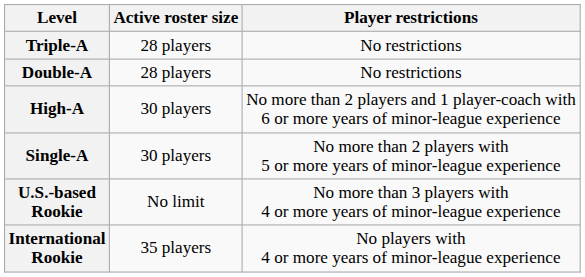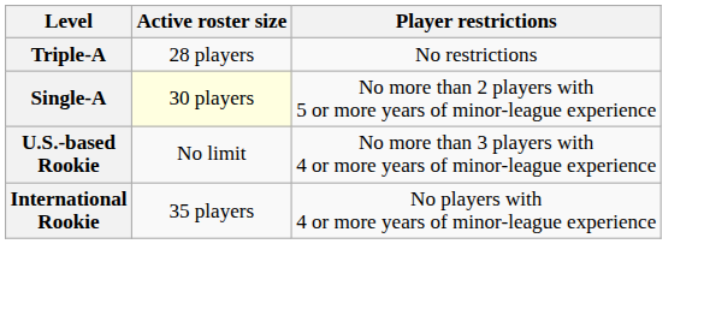 <table class="wikitable plainrowheaders" style="text-align:center;">
 <tr>
 <th scope="col">Level</th>
 <th scope="col">Active roster size</th>
 <th scope="col">Player restrictions</th>
 </tr>
 <tr>
 <th scope="row">Triple-A</th>
 <td>28 players</td>
 <td>No restrictions</td>
 </tr>
 <tr>
-<th scope="row">Double-A</th>
-<td>28 players</td>
-<td>No restrictions</td>
-</tr>
-<tr>
-<th scope="row">High-A</th>
-<td>30 players</td>
-<td>No more than 2 players and 1 player-coach with<br>6 or more years of minor-league experience</td>
-</tr>
-<tr>
 <th scope="row">Single-A</th>
-<td>30 players</td>
+<td style="background: lightyellow;">30 players</td>
 <td>No more than 2 players with<br>5 or more years of minor-league experience</td>
 </tr>
 <tr>
 <th scope="row">U.S.-based<br>Rookie</th>
 <td>No limit</td>
 <td>No more than 3 players with<br>4 or more years of minor-league experience</td>
 </tr>
 <tr>
 <th scope="row">International<br>Rookie</th>
 <td>35 players</td>
 <td>No players with<br>4 or more years of minor-league experience</td>
 </tr>
 </table>
